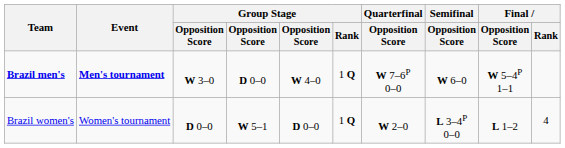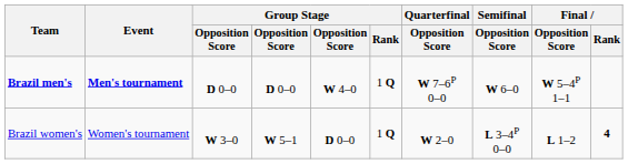 <table class="wikitable" style="font-size:90%">
 <tr>
 <th rowspan=2>Team</th>
 <th rowspan=2>Event</th>
 <th colspan=4>Group Stage</th>
 <th>Quarterfinal</th>
 <th>Semifinal</th>
 <th colspan=2>Final / </th>
 </tr>
 <tr style="font-size:95%">
 <th>Opposition<br>Score</th>
 <th>Opposition<br>Score</th>
 <th>Opposition<br>Score</th>
 <th>Rank</th>
 <th>Opposition<br>Score</th>
 <th>Opposition<br>Score</th>
 <th>Opposition<br>Score</th>
 <th>Rank</th>
 </tr>
 <tr align=center>
 <td align=left><strong><a href='#'>Brazil men's</a></strong></td>
 <td align=left><strong><a href='#'>Men's tournament</a></strong></td>
-<td><br><strong>W</strong> 3–0</td>
+<td><br><strong>D</strong> 0–0</td>
 <td><br><strong>D</strong> 0–0</td>
 <td><br><strong>W</strong> 4–0</td>
 <td>1 <strong>Q</strong></td>
 <td><br><strong>W</strong> 7–6<sup>P</sup><br>0–0 </td>
 <td><br><strong>W</strong> 6–0</td>
 <td><br><strong>W</strong> 5–4<sup>P</sup><br>1–1 </td>
 <td></td>
 </tr>
 <tr align=center>
 <td align=left><a href='#'>Brazil women's</a></td>
 <td align=left><a href='#'>Women's tournament</a></td>
-<td><br><strong>D</strong> 0–0</td>
+<td><br><strong>W</strong> 3–0</td>
 <td><br><strong>W</strong> 5–1</td>
 <td><br><strong>D</strong> 0–0</td>
 <td>1 <strong>Q</strong></td>
 <td><br><strong>W</strong> 2–0</td>
 <td><br><strong>L</strong> 3–4<sup>P</sup><br>0–0 </td>
 <td><br><strong>L</strong> 1–2</td>
-<td>4</td>
+<td><strong>4</strong></td>
 </tr>
 </table>
